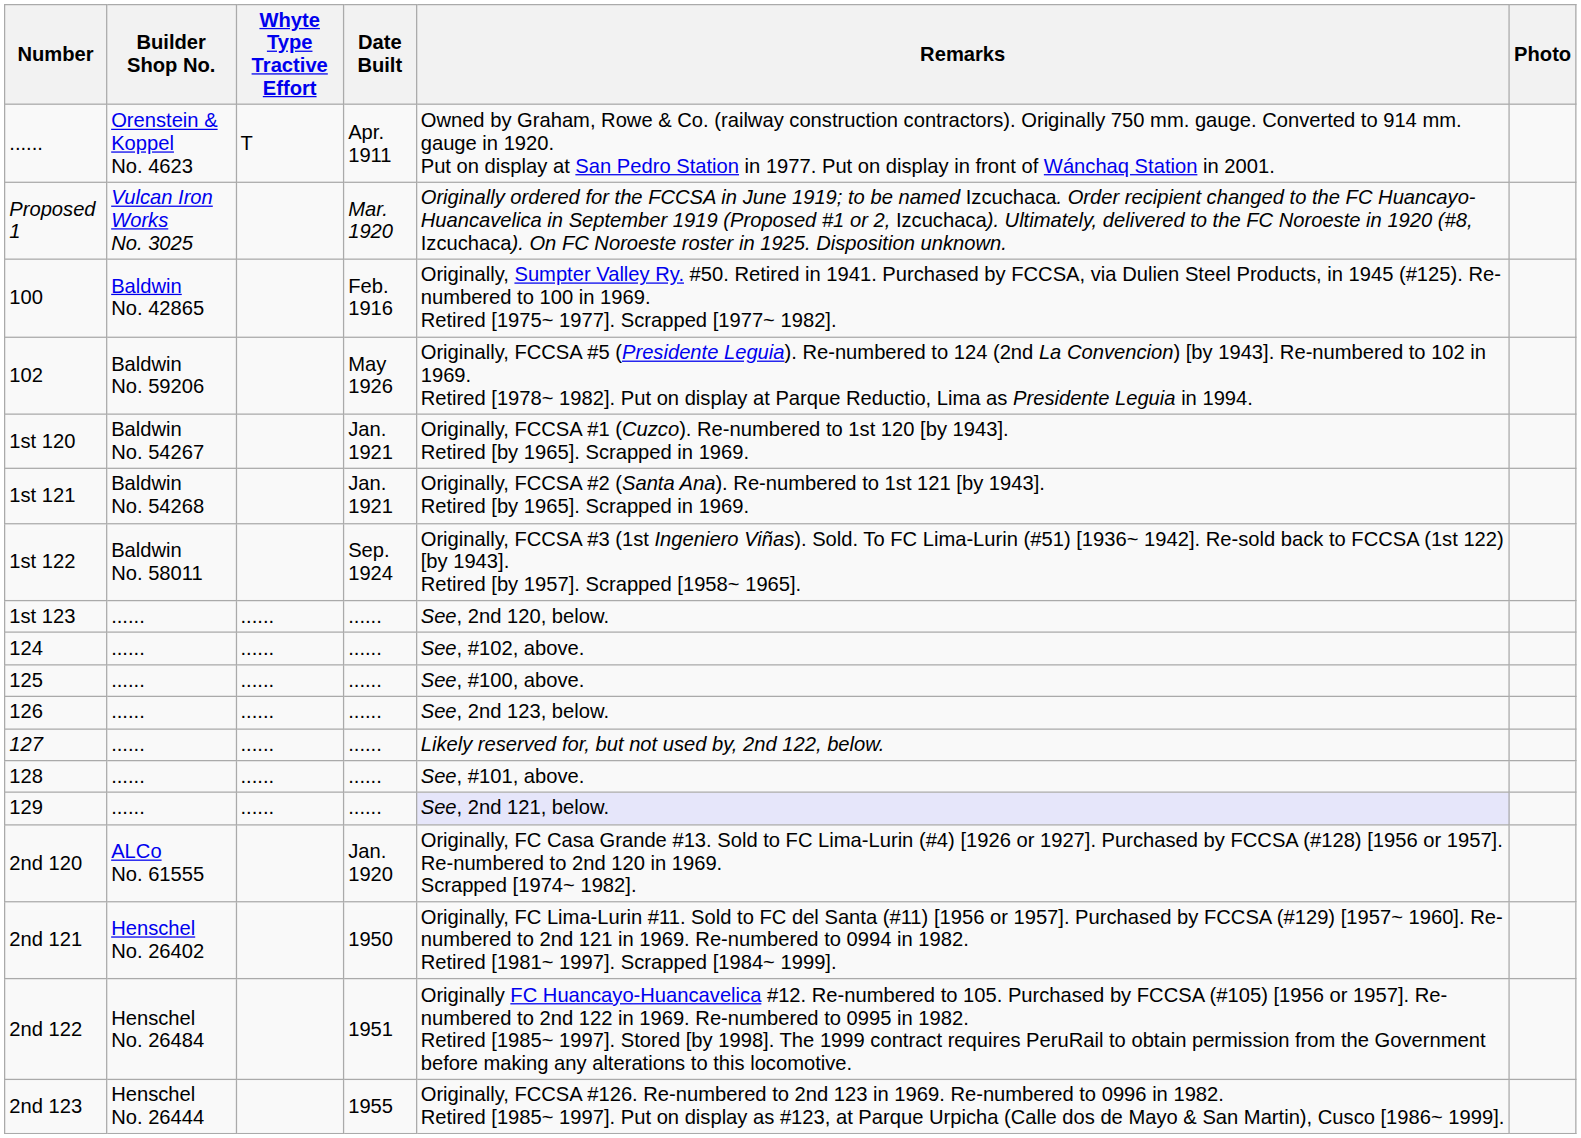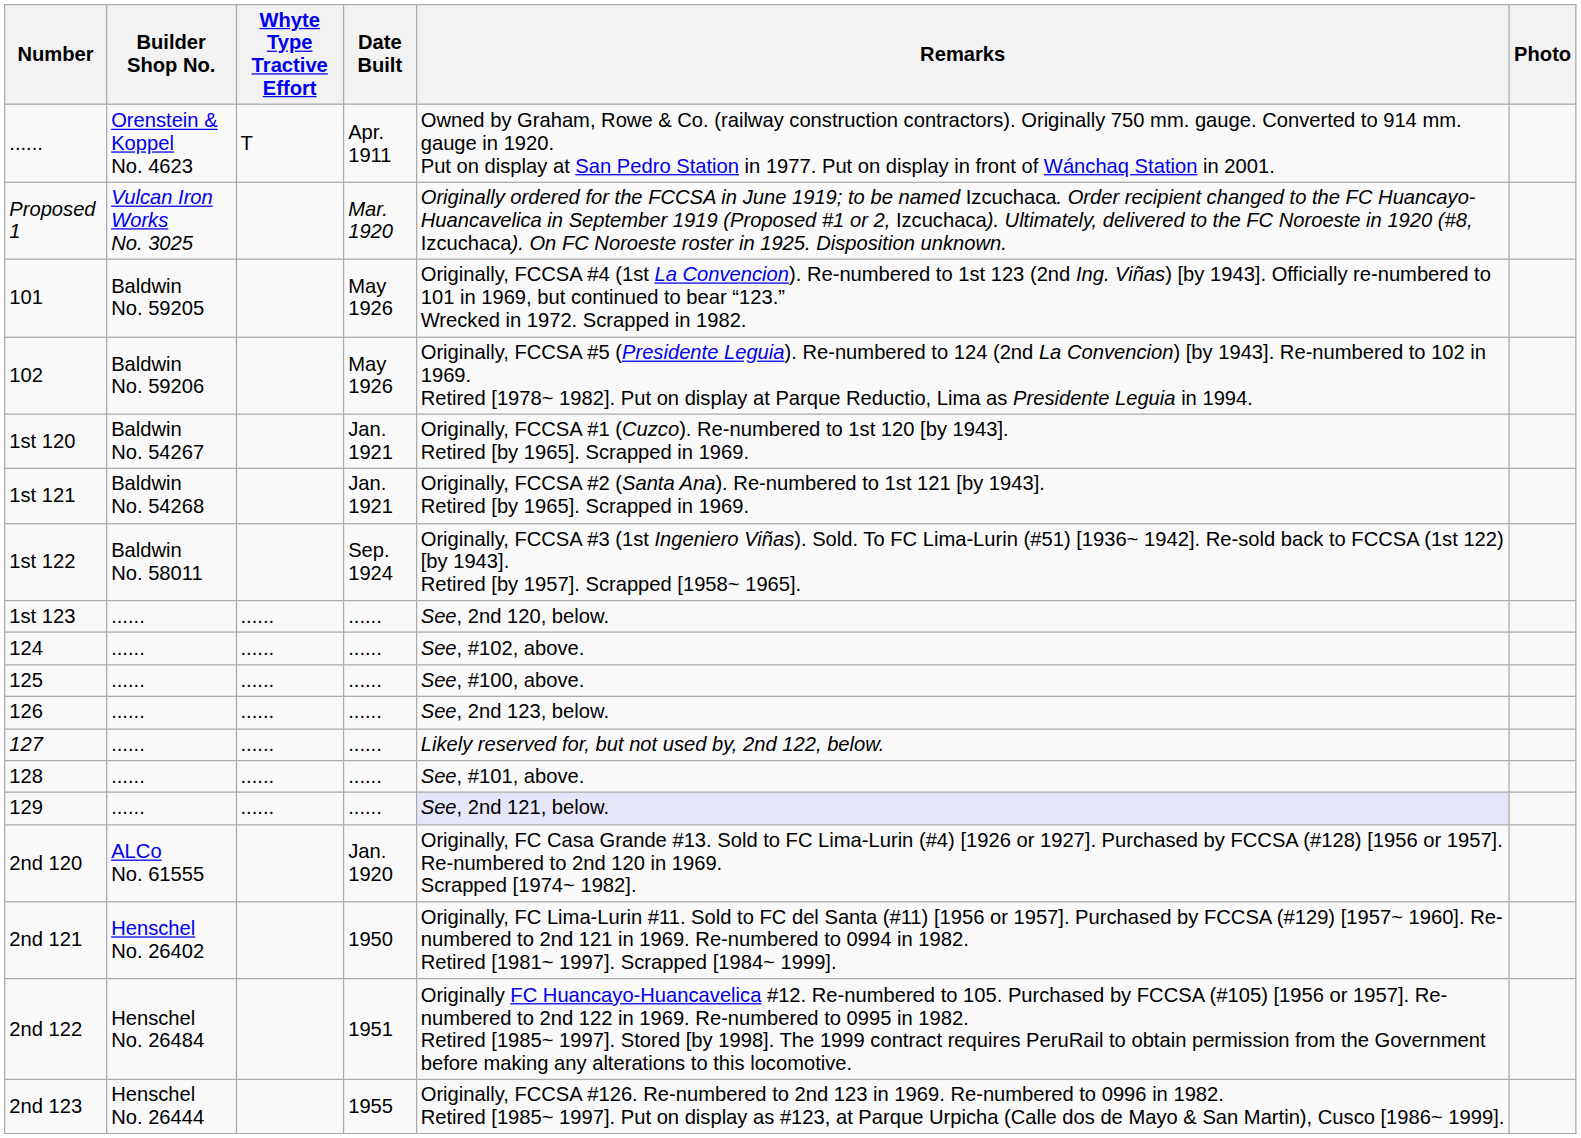 <table class="wikitable">
 <tr>
 <th>Number</th>
 <th>Builder<br>Shop No.</th>
 <th><a href='#'>Whyte Type</a><br><a href='#'>Tractive Effort</a></th>
 <th>Date Built</th>
 <th>Remarks</th>
 <th>Photo</th>
 </tr>
 <tr>
 <td>......</td>
 <td><a href='#'>Orenstein & Koppel</a><br>No. 4623</td>
 <td>T</td>
 <td>Apr. 1911</td>
 <td>Owned by Graham, Rowe & Co. (railway construction contractors).  Originally 750 mm. gauge.  Converted to 914 mm. gauge in 1920.<br>Put on display at <a href='#'>San Pedro Station</a> in 1977.  Put on display in front of <a href='#'>Wánchaq Station</a> in 2001.</td>
 <td></td>
 </tr>
 <tr>
 <td><em>Proposed 1 </em></td>
 <td><em><a href='#'>Vulcan Iron Works</a></em><br><em>No. 3025</em></td>
 <td><em></em></td>
 <td><em>Mar. 1920</em></td>
 <td><em>Originally ordered for the FCCSA in June 1919; to be named </em>Izcuchaca<em>.  Order recipient changed to the FC Huancayo-Huancavelica in September 1919 (Proposed #1 or 2, </em>Izcuchaca<em>).  Ultimately, delivered to the FC Noroeste in 1920 (#8, </em>Izcuchaca<em>).  On FC Noroeste roster in 1925.  Disposition unknown.</em></td>
 <td></td>
 </tr>
 <tr>
-<td>100</td>
-<td><a href='#'>Baldwin</a><br>No. 42865</td>
+<td>101</td>
+<td>Baldwin<br>No. 59205</td>
 <td><br></td>
-<td>Feb. 1916</td>
-<td>Originally, <a href='#'>Sumpter Valley Ry.</a> #50.  Retired in 1941.  Purchased by FCCSA, via Dulien Steel Products, in 1945 (#125).  Re-numbered to 100 in 1969.<br>Retired [1975~ 1977].  Scrapped [1977~ 1982].</td>
+<td>May 1926</td>
+<td>Originally, FCCSA #4 (1st <em><a href='#'>La Convencion</a></em>).  Re-numbered to 1st 123 (2nd <em>Ing. Viñas</em>) [by 1943].  Officially re-numbered to 101 in 1969, but continued to bear “123.”<br>Wrecked in 1972.  Scrapped in 1982.</td>
 <td></td>
 </tr>
 <tr>
 <td>102</td>
 <td>Baldwin<br>No. 59206</td>
 <td><br></td>
 <td>May 1926</td>
 <td>Originally, FCCSA #5 (<em><a href='#'>Presidente Leguia</a></em>).  Re-numbered to 124 (2nd <em>La Convencion</em>) [by 1943].  Re-numbered to 102 in 1969.<br>Retired [1978~ 1982].  Put on display at Parque Reductio, Lima as <em>Presidente Leguia</em> in 1994.</td>
 <td></td>
 </tr>
 <tr>
 <td>1st 120</td>
 <td>Baldwin<br>No. 54267</td>
 <td><br></td>
 <td>Jan. 1921</td>
 <td>Originally, FCCSA #1 (<em>Cuzco</em>).  Re-numbered to 1st 120 [by 1943].<br>Retired [by 1965].  Scrapped in 1969.</td>
 <td></td>
 </tr>
 <tr>
 <td>1st 121</td>
 <td>Baldwin<br>No. 54268</td>
 <td><br></td>
 <td>Jan. 1921</td>
 <td>Originally, FCCSA #2 (<em>Santa Ana</em>).  Re-numbered to 1st 121 [by 1943].<br>Retired [by 1965].  Scrapped in 1969.</td>
 <td></td>
 </tr>
 <tr>
 <td>1st 122</td>
 <td>Baldwin<br>No. 58011</td>
 <td><br></td>
 <td>Sep. 1924</td>
 <td>Originally, FCCSA #3 (1st <em>Ingeniero Viñas</em>).  Sold. To FC Lima-Lurin (#51) [1936~ 1942].  Re-sold back to FCCSA (1st 122) [by 1943].<br>Retired [by 1957].  Scrapped [1958~ 1965].</td>
 <td></td>
 </tr>
 <tr>
 <td>1st 123</td>
 <td>......</td>
 <td>......</td>
 <td>......</td>
 <td><em>See</em>, 2nd 120, below.</td>
 <td></td>
 </tr>
 <tr>
 <td>124</td>
 <td>......</td>
 <td>......</td>
 <td>......</td>
 <td><em>See</em>, #102, above.</td>
 <td></td>
 </tr>
 <tr>
 <td>125</td>
 <td>......</td>
 <td>......</td>
 <td>......</td>
 <td><em>See</em>, #100, above.</td>
 <td></td>
 </tr>
 <tr>
 <td>126</td>
 <td>......</td>
 <td>......</td>
 <td>......</td>
 <td><em>See</em>, 2nd 123, below.</td>
 <td></td>
 </tr>
 <tr>
 <td><em>127</em></td>
 <td>......</td>
 <td>......</td>
 <td>......</td>
 <td><em>Likely reserved for, but not used by, 2nd 122, below.</em></td>
 <td></td>
 </tr>
 <tr>
 <td>128</td>
 <td>......</td>
 <td>......</td>
 <td>......</td>
 <td><em>See</em>, #101, above.</td>
 <td></td>
 </tr>
 <tr>
 <td>129</td>
 <td>......</td>
 <td>......</td>
 <td>......</td>
 <td style="background: lavender;"><em>See</em>, 2nd 121, below.</td>
 <td></td>
 </tr>
 <tr>
 <td>2nd 120</td>
 <td><a href='#'>ALCo</a><br>No. 61555</td>
 <td><br></td>
 <td>Jan. 1920</td>
 <td>Originally, FC Casa Grande #13.  Sold to FC Lima-Lurin (#4) [1926 or 1927].  Purchased by FCCSA (#128) [1956 or 1957].  Re-numbered to 2nd 120 in 1969.<br>Scrapped [1974~ 1982].</td>
 <td></td>
 </tr>
 <tr>
 <td>2nd 121</td>
 <td><a href='#'>Henschel</a><br>No. 26402</td>
 <td></td>
 <td>1950</td>
 <td>Originally, FC Lima-Lurin #11.  Sold to FC del Santa (#11) [1956 or 1957].   Purchased by FCCSA (#129) [1957~ 1960].  Re-numbered to 2nd 121 in 1969.  Re-numbered to 0994 in 1982.<br>Retired [1981~ 1997].  Scrapped [1984~ 1999].</td>
 <td></td>
 </tr>
 <tr>
 <td>2nd 122</td>
 <td>Henschel<br>No. 26484</td>
 <td></td>
 <td>1951</td>
 <td>Originally <a href='#'>FC Huancayo-Huancavelica</a> #12.  Re-numbered to 105.  Purchased by FCCSA (#105) [1956 or 1957].  Re-numbered to 2nd 122 in 1969.  Re-numbered to 0995 in 1982.<br>Retired [1985~ 1997].  Stored [by 1998].  The 1999 contract requires PeruRail to obtain permission from the Government before making any alterations to this locomotive.</td>
 <td></td>
 </tr>
 <tr>
 <td>2nd 123</td>
 <td>Henschel<br>No. 26444</td>
 <td></td>
 <td>1955</td>
 <td>Originally, FCCSA #126.  Re-numbered to 2nd 123 in 1969.  Re-numbered to 0996 in 1982.<br>Retired [1985~ 1997].  Put on display as #123, at Parque Urpicha (Calle dos de Mayo & San Martin), Cusco [1986~ 1999].</td>
 <td></td>
 </tr>
 </table>
